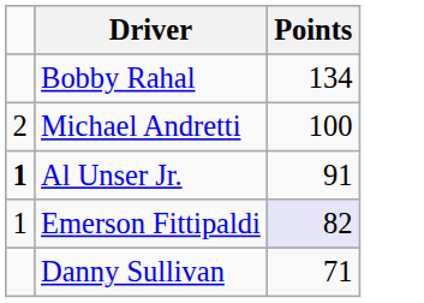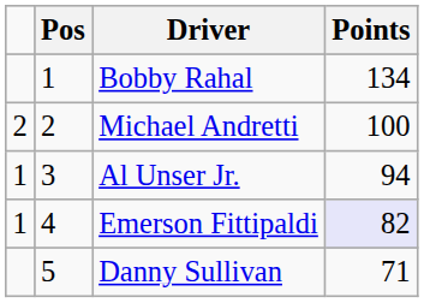 <table class="wikitable" style="font-size: 95%;">
 <tr>
 <td></td>
+<th>Pos</th>
 <th>Driver</th>
 <th>Points</th>
 </tr>
 <tr>
 <td align="left"></td>
+<td>1</td>
 <td> <a href='#'>Bobby Rahal</a></td>
 <td align="right">134</td>
 </tr>
 <tr>
 <td align="left"> 2</td>
+<td>2</td>
 <td> <a href='#'>Michael Andretti</a></td>
 <td align="right">100</td>
 </tr>
 <tr>
-<td align="left"><strong> 1</strong></td>
+<td align="left"> 1</td>
+<td>3</td>
 <td> <a href='#'>Al Unser Jr.</a></td>
-<td align="right">91</td>
+<td align="right">94</td>
 </tr>
 <tr>
 <td align="left"> 1</td>
+<td>4</td>
 <td> <a href='#'>Emerson Fittipaldi</a></td>
 <td align="right" style="background: lavender;">82</td>
 </tr>
 <tr>
 <td align="left"></td>
+<td>5</td>
 <td> <a href='#'>Danny Sullivan</a></td>
 <td align="right">71</td>
 </tr>
 </table>
